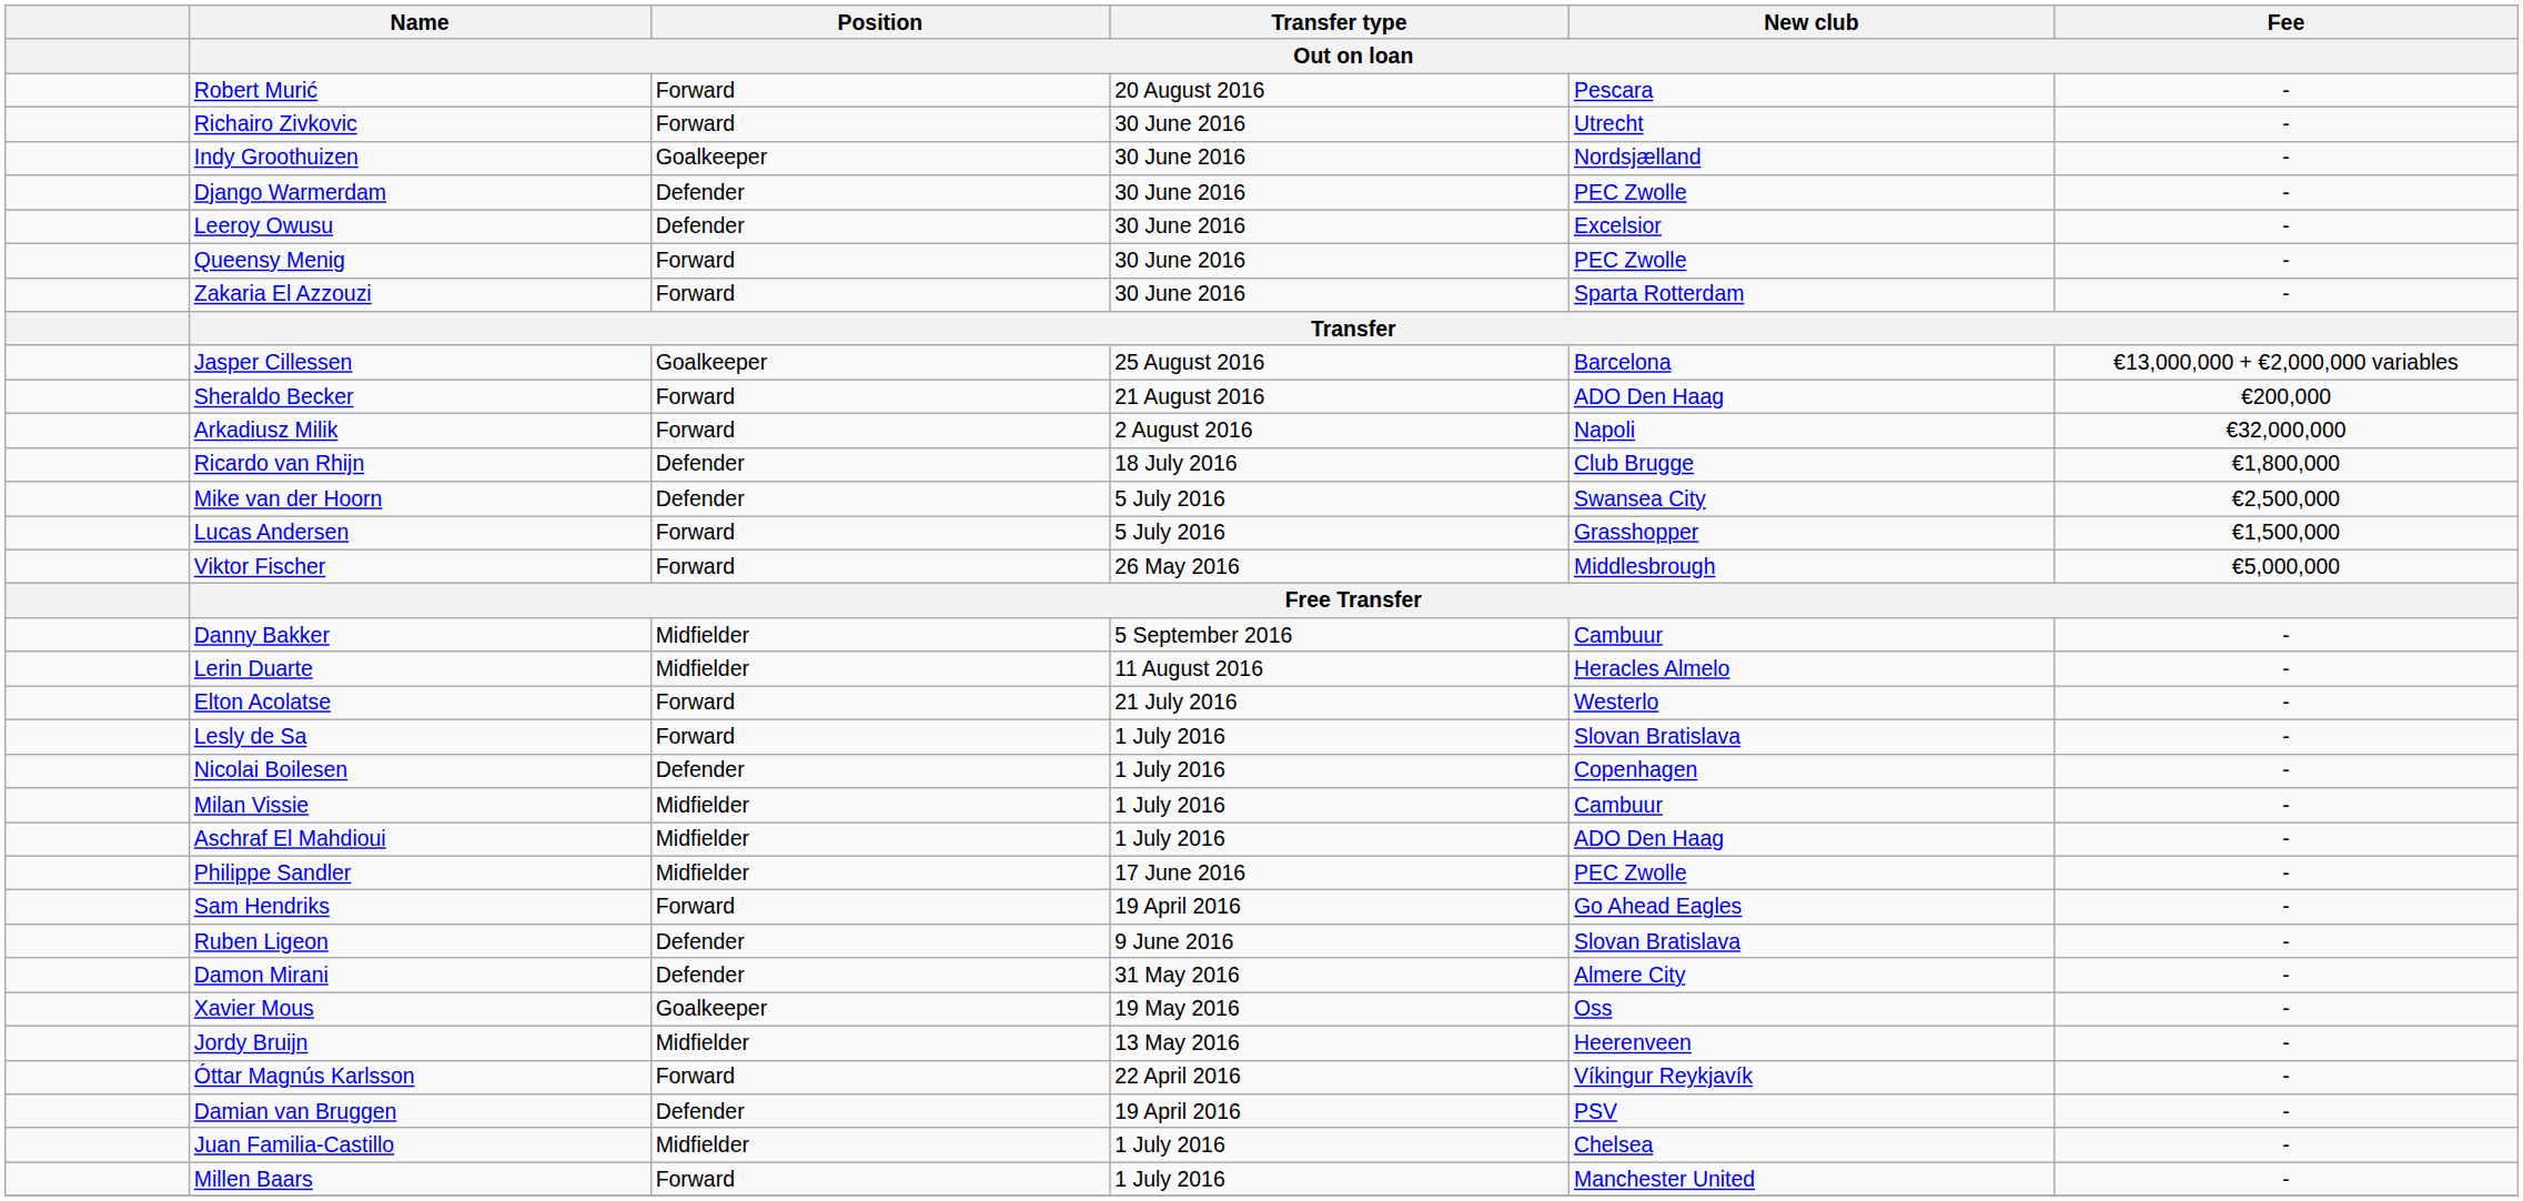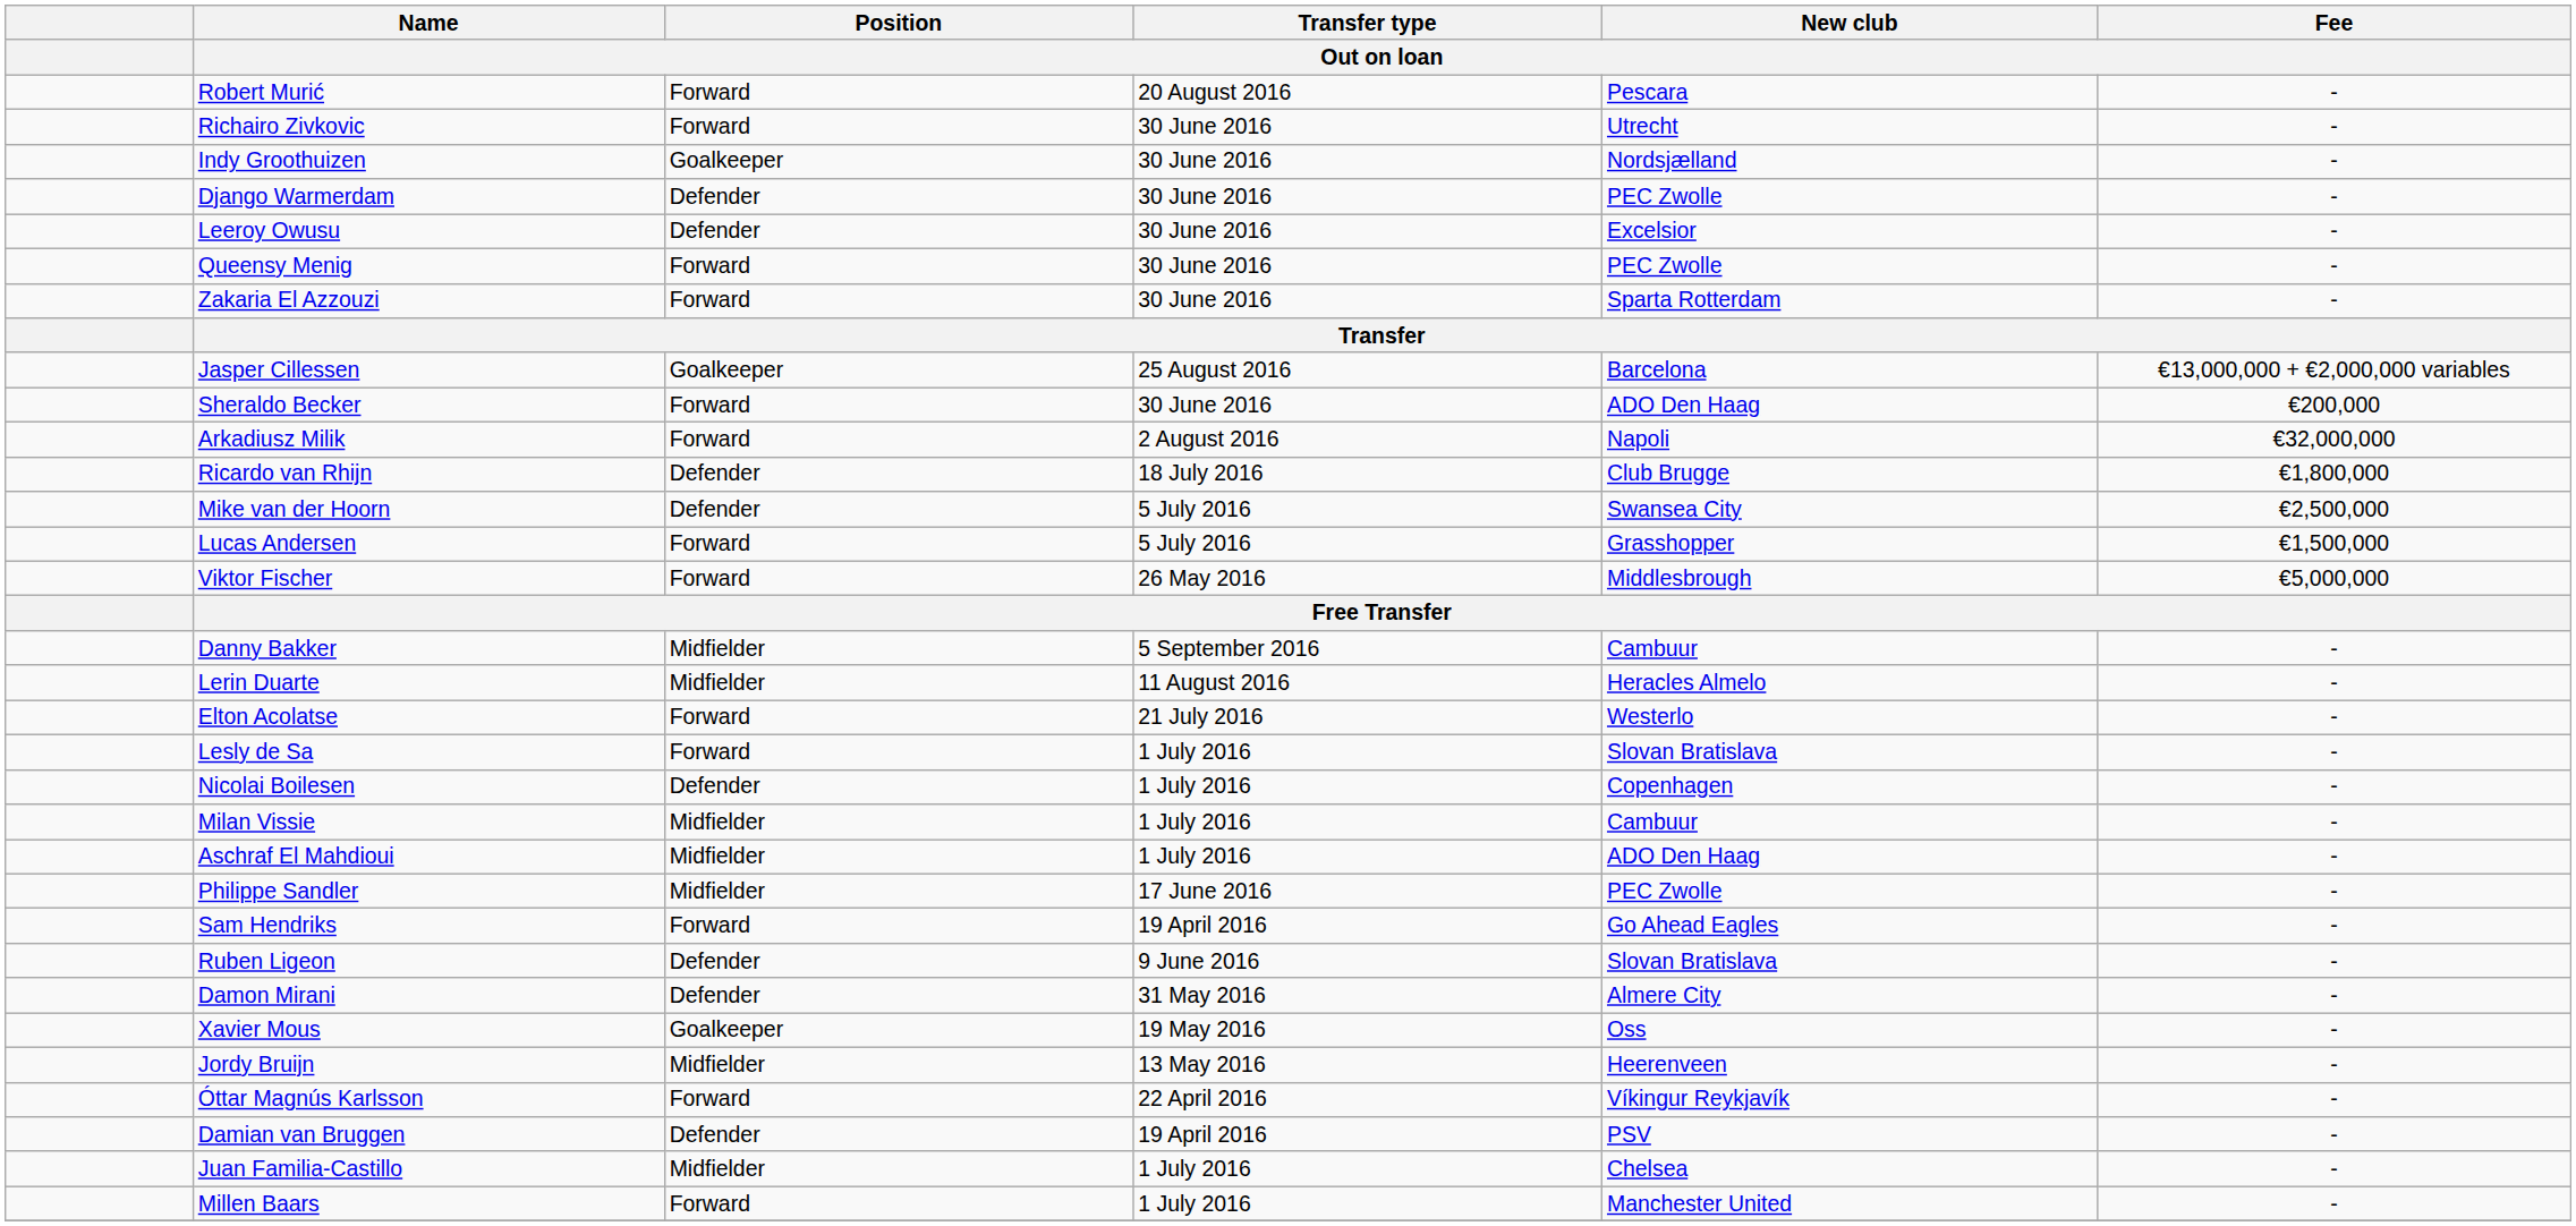 <table class="wikitable" style="width:100%; font-size:85%;">
 <tr>
 <th width="2%"></th>
 <th width="5%">Name</th>
 <th width="5%">Position</th>
 <th width="5%">Transfer type</th>
 <th width="5%">New club</th>
 <th width="5%">Fee</th>
 </tr>
 <tr>
 <th></th>
 <th colspan="5" align="center">Out on loan</th>
 </tr>
 <tr>
 <td align=center></td>
 <td align=left> <a href='#'>Robert Murić</a></td>
 <td align=left>Forward</td>
 <td align=left>20 August 2016</td>
 <td align=left> <a href='#'>Pescara</a></td>
 <td align=center>-</td>
 </tr>
 <tr>
 <td align=center></td>
 <td align=left> <a href='#'>Richairo Zivkovic</a></td>
 <td align=left>Forward</td>
 <td align=left>30 June 2016</td>
 <td align=left> <a href='#'>Utrecht</a></td>
 <td align=center>-</td>
 </tr>
 <tr>
 <td align=center></td>
 <td align=left> <a href='#'>Indy Groothuizen</a></td>
 <td align=left>Goalkeeper</td>
 <td align=left>30 June 2016</td>
 <td align=left> <a href='#'>Nordsjælland</a></td>
 <td align=center>-</td>
 </tr>
 <tr>
 <td align=center></td>
 <td align=left> <a href='#'>Django Warmerdam</a></td>
 <td align=left>Defender</td>
 <td align=left>30 June 2016</td>
 <td align=left> <a href='#'>PEC Zwolle</a></td>
 <td align=center>-</td>
 </tr>
 <tr>
 <td align=center></td>
 <td align=left> <a href='#'>Leeroy Owusu</a></td>
 <td align=left>Defender</td>
 <td align=left>30 June 2016</td>
 <td align=left> <a href='#'>Excelsior</a></td>
 <td align=center>-</td>
 </tr>
 <tr>
 <td align=center></td>
 <td align=left> <a href='#'>Queensy Menig</a></td>
 <td align=left>Forward</td>
 <td align=left>30 June 2016</td>
 <td align=left> <a href='#'>PEC Zwolle</a></td>
 <td align=center>-</td>
 </tr>
 <tr>
 <td align=center></td>
 <td align=left> <a href='#'>Zakaria El Azzouzi</a></td>
 <td align=left>Forward</td>
 <td align=left>30 June 2016</td>
 <td align=left> <a href='#'>Sparta Rotterdam</a></td>
 <td align=center>-</td>
 </tr>
 <tr>
 <th></th>
 <th colspan="5" align="center">Transfer</th>
 </tr>
 <tr>
 <td align=center></td>
 <td align=left> <a href='#'>Jasper Cillessen</a></td>
 <td align=left>Goalkeeper</td>
 <td align=left>25 August 2016</td>
 <td align=left> <a href='#'>Barcelona</a></td>
 <td align=center>€13,000,000 + €2,000,000 variables</td>
 </tr>
 <tr>
 <td align=center></td>
 <td align=left> <a href='#'>Sheraldo Becker</a></td>
 <td align=left>Forward</td>
-<td align=left>21 August 2016</td>
+<td align=left>30 June 2016</td>
 <td align=left> <a href='#'>ADO Den Haag</a></td>
 <td align=center>€200,000</td>
 </tr>
 <tr>
 <td align=center></td>
 <td align=left> <a href='#'>Arkadiusz Milik</a></td>
 <td align=left>Forward</td>
 <td align=left>2 August 2016</td>
 <td align=left> <a href='#'>Napoli</a></td>
 <td align=center>€32,000,000</td>
 </tr>
 <tr>
 <td align=center></td>
 <td align=left> <a href='#'>Ricardo van Rhijn</a></td>
 <td align=left>Defender</td>
 <td align=left>18 July 2016</td>
 <td align=left> <a href='#'>Club Brugge</a></td>
 <td align=center>€1,800,000</td>
 </tr>
 <tr>
 <td align=center></td>
 <td align=left> <a href='#'>Mike van der Hoorn</a></td>
 <td align=left>Defender</td>
 <td align=left>5 July 2016</td>
 <td align=left> <a href='#'>Swansea City</a></td>
 <td align=center>€2,500,000</td>
 </tr>
 <tr>
 <td align=center></td>
 <td align=left> <a href='#'>Lucas Andersen</a></td>
 <td align=left>Forward</td>
 <td align=left>5 July 2016</td>
 <td align=left> <a href='#'>Grasshopper</a></td>
 <td align=center>€1,500,000</td>
 </tr>
 <tr>
 <td align=center></td>
 <td align=left> <a href='#'>Viktor Fischer</a></td>
 <td align=left>Forward</td>
 <td align=left>26 May 2016</td>
 <td align=left> <a href='#'>Middlesbrough</a></td>
 <td align=center>€5,000,000</td>
 </tr>
 <tr>
 <th></th>
 <th colspan="5" align="center">Free Transfer</th>
 </tr>
 <tr>
 <td align=center></td>
 <td align=left> <a href='#'>Danny Bakker</a></td>
 <td align=left>Midfielder</td>
 <td align=left>5 September 2016</td>
 <td align=left> <a href='#'>Cambuur</a></td>
 <td align=center>-</td>
 </tr>
 <tr>
 <td align=center></td>
 <td align=left> <a href='#'>Lerin Duarte</a></td>
 <td align=left>Midfielder</td>
 <td align=left>11 August 2016</td>
 <td align=left> <a href='#'>Heracles Almelo</a></td>
 <td align=center>-</td>
 </tr>
 <tr>
 <td align=center></td>
 <td align=left> <a href='#'>Elton Acolatse</a></td>
 <td align=left>Forward</td>
 <td align=left>21 July 2016</td>
 <td align=left> <a href='#'>Westerlo</a></td>
 <td align=center>-</td>
 </tr>
 <tr>
 <td align=center></td>
 <td align=left> <a href='#'>Lesly de Sa</a></td>
 <td align=left>Forward</td>
 <td align=left>1 July 2016</td>
 <td align=left> <a href='#'>Slovan Bratislava</a></td>
 <td align=center>-</td>
 </tr>
 <tr>
 <td align=center></td>
 <td align=left> <a href='#'>Nicolai Boilesen</a></td>
 <td align=left>Defender</td>
 <td align=left>1 July 2016</td>
 <td align=left> <a href='#'>Copenhagen</a></td>
 <td align=center>-</td>
 </tr>
 <tr>
 <td align=center></td>
 <td align=left> <a href='#'>Milan Vissie</a></td>
 <td align=left>Midfielder</td>
 <td align=left>1 July 2016</td>
 <td align=left> <a href='#'>Cambuur</a></td>
 <td align=center>-</td>
 </tr>
 <tr>
 <td align=center></td>
 <td align=left> <a href='#'>Aschraf El Mahdioui</a></td>
 <td align=left>Midfielder</td>
 <td align=left>1 July 2016</td>
 <td align=left> <a href='#'>ADO Den Haag</a></td>
 <td align=center>-</td>
 </tr>
 <tr>
 <td align=center></td>
 <td align=left> <a href='#'>Philippe Sandler</a></td>
 <td align=left>Midfielder</td>
 <td align=left>17 June 2016</td>
 <td align=left> <a href='#'>PEC Zwolle</a></td>
 <td align=center>-</td>
 </tr>
 <tr>
 <td align=center></td>
 <td align=left> <a href='#'>Sam Hendriks</a></td>
 <td align=left>Forward</td>
 <td align=left>19 April 2016</td>
 <td align=left> <a href='#'>Go Ahead Eagles</a></td>
 <td align=center>-</td>
 </tr>
 <tr>
 <td align=center></td>
 <td align=left> <a href='#'>Ruben Ligeon</a></td>
 <td align=left>Defender</td>
 <td align=left>9 June 2016</td>
 <td align=left> <a href='#'>Slovan Bratislava</a></td>
 <td align=center>-</td>
 </tr>
 <tr>
 <td align=center></td>
 <td align=left> <a href='#'>Damon Mirani</a></td>
 <td align=left>Defender</td>
 <td align=left>31 May 2016</td>
 <td align=left> <a href='#'>Almere City</a></td>
 <td align=center>-</td>
 </tr>
 <tr>
 <td align=center></td>
 <td align=left> <a href='#'>Xavier Mous</a></td>
 <td align=left>Goalkeeper</td>
 <td align=left>19 May 2016</td>
 <td align=left> <a href='#'>Oss</a></td>
 <td align=center>-</td>
 </tr>
 <tr>
 <td align=center></td>
 <td align=left> <a href='#'>Jordy Bruijn</a></td>
 <td align=left>Midfielder</td>
 <td align=left>13 May 2016</td>
 <td align=left> <a href='#'>Heerenveen</a></td>
 <td align=center>-</td>
 </tr>
 <tr>
 <td align=center></td>
 <td align=left> <a href='#'>Óttar Magnús Karlsson</a></td>
 <td align=left>Forward</td>
 <td align=left>22 April 2016</td>
 <td align=left> <a href='#'>Víkingur Reykjavík</a></td>
 <td align=center>-</td>
 </tr>
 <tr>
 <td align=center></td>
 <td align=left> <a href='#'>Damian van Bruggen</a></td>
 <td align=left>Defender</td>
 <td align=left>19 April 2016</td>
 <td align=left> <a href='#'>PSV</a></td>
 <td align=center>-</td>
 </tr>
 <tr>
 <td align=center></td>
 <td align=left> <a href='#'>Juan Familia-Castillo</a></td>
 <td align=left>Midfielder</td>
 <td align=left>1 July 2016</td>
 <td align=left> <a href='#'>Chelsea</a></td>
 <td align=center>-</td>
 </tr>
 <tr>
 <td align=center></td>
 <td align=left> <a href='#'>Millen Baars</a></td>
 <td align=left>Forward</td>
 <td align=left>1 July 2016</td>
 <td align=left> <a href='#'>Manchester United</a></td>
 <td align=center>-</td>
 </tr>
 <tr>
 </tr>
 </table>
